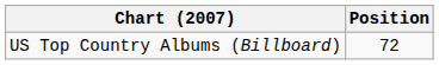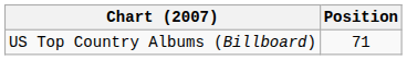 <table class="wikitable">
 <tr>
 <th>Chart (2007)</th>
 <th>Position</th>
 </tr>
 <tr>
 <td>US Top Country Albums (<em>Billboard</em>)</td>
-<td style="text-align:center;">72</td>
+<td style="text-align:center;">71</td>
 </tr>
 </table>
